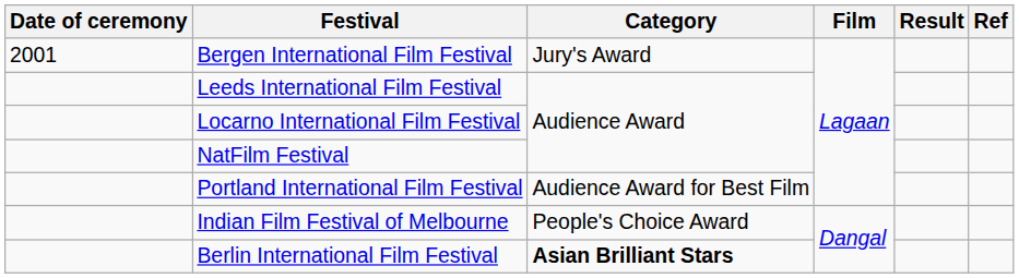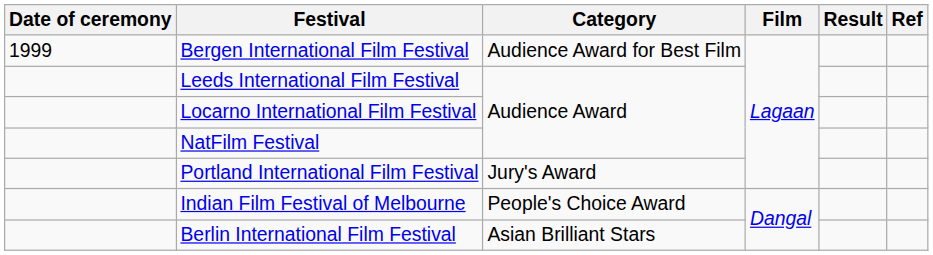 <table class="wikitable plainrowheaders sortable">
 <tr>
 <th scope="col">Date of ceremony</th>
 <th scope="col">Festival</th>
 <th scope="col">Category</th>
 <th scope="col">Film</th>
 <th scope="col">Result</th>
 <th scope="col" class="unsortable">Ref</th>
 </tr>
 <tr>
-<td>2001</td>
+<td>1999</td>
 <td scope="row"><a href='#'>Bergen International Film Festival</a></td>
-<td>Jury's Award</td>
+<td>Audience Award for Best Film</td>
 <td rowspan="5"><em><a href='#'>Lagaan</a></em></td>
 <td></td>
 <td style="text-align:center;"></td>
 </tr>
 <tr>
 <td></td>
 <td scope="row"><a href='#'>Leeds International Film Festival</a></td>
 <td rowspan="3">Audience Award</td>
 <td></td>
 <td style="text-align:center;"></td>
 </tr>
 <tr>
 <td></td>
 <td scope="row"><a href='#'>Locarno International Film Festival</a></td>
 <td></td>
 <td style="text-align:center;"></td>
 </tr>
 <tr>
 <td></td>
 <td scope="row"><a href='#'>NatFilm Festival</a></td>
 <td></td>
 <td style="text-align:center;"></td>
 </tr>
 <tr>
 <td></td>
 <td scope="row"><a href='#'>Portland International Film Festival</a></td>
-<td>Audience Award for Best Film</td>
+<td>Jury's Award</td>
 <td></td>
 <td style="text-align:center;"></td>
 </tr>
 <tr>
 <td></td>
 <td scope="row"><a href='#'>Indian Film Festival of Melbourne</a></td>
 <td>People's Choice Award</td>
 <td rowspan="2"><em><a href='#'>Dangal</a></em></td>
 <td></td>
 <td style="text-align:center;"></td>
 </tr>
 <tr>
 <td><a href='#'></a></td>
 <td><a href='#'>Berlin International Film Festival</a></td>
-<td><strong>Asian Brilliant Stars</strong></td>
+<td>Asian Brilliant Stars</td>
 <td></td>
 <td></td>
 </tr>
 </table>
